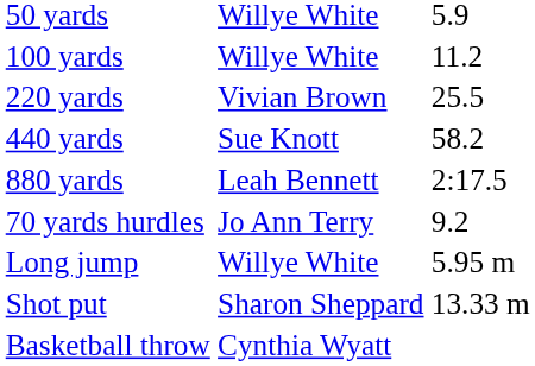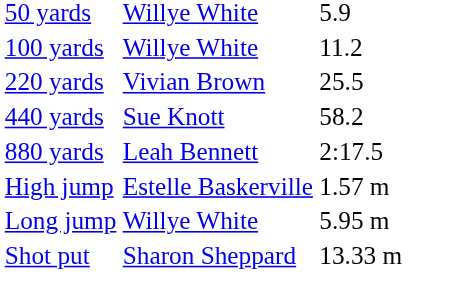 <table>
 <tr>
 <td><a href='#'>50 yards</a></td>
 <td><a href='#'>Willye White</a></td>
 <td>5.9</td>
 <td></td>
 <td></td>
 <td></td>
 <td></td>
 </tr>
 <tr>
 <td><a href='#'>100 yards</a></td>
 <td><a href='#'>Willye White</a></td>
 <td>11.2</td>
 <td></td>
 <td></td>
 <td></td>
 <td></td>
 </tr>
 <tr>
 <td><a href='#'>220 yards</a></td>
 <td><a href='#'>Vivian Brown</a></td>
 <td>25.5</td>
 <td></td>
 <td></td>
 <td></td>
 <td></td>
 </tr>
 <tr>
 <td><a href='#'>440 yards</a></td>
 <td><a href='#'>Sue Knott</a></td>
 <td>58.2</td>
 <td></td>
 <td></td>
 <td></td>
 <td></td>
 </tr>
 <tr>
 <td><a href='#'>880 yards</a></td>
 <td><a href='#'>Leah Bennett</a></td>
 <td>2:17.5</td>
 <td></td>
 <td></td>
 <td></td>
 <td></td>
 </tr>
 <tr>
-<td><a href='#'>70 yards hurdles</a></td>
-<td><a href='#'>Jo Ann Terry</a></td>
-<td>9.2</td>
+<td><a href='#'>High jump</a></td>
+<td><a href='#'>Estelle Baskerville</a></td>
+<td>1.57 m</td>
 <td></td>
 <td></td>
 <td></td>
 <td></td>
 </tr>
 <tr>
 <td><a href='#'>Long jump</a></td>
 <td><a href='#'>Willye White</a></td>
 <td>5.95 m</td>
 <td></td>
 <td></td>
 <td></td>
 <td></td>
 </tr>
 <tr>
 <td><a href='#'>Shot put</a></td>
 <td><a href='#'>Sharon Sheppard</a></td>
 <td>13.33 m</td>
 <td></td>
 <td></td>
 <td></td>
 <td></td>
 </tr>
-<tr>
-<td><a href='#'>Basketball throw</a></td>
-<td><a href='#'>Cynthia Wyatt</a></td>
-<td></td>
-<td></td>
-<td></td>
-<td></td>
-<td></td>
-</tr>
 </table>
